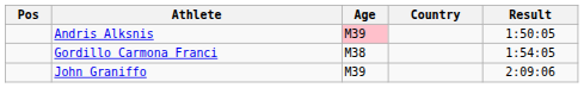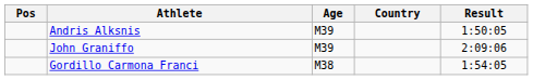 <table class="wikitable"  style="text-align:center; width:50%;">
 <tr>
 <th>Pos</th>
 <th>Athlete</th>
 <th>Age</th>
 <th>Country</th>
 <th>Result</th>
 </tr>
 <tr>
 <td align=center></td>
 <td align=left><a href='#'>Andris Alksnis</a></td>
-<td align=left style="background: pink;">M39</td>
+<td align=left>M39</td>
 <td align=left></td>
 <td>1:50:05</td>
+</tr>
+<tr>
+<td align=center></td>
+<td align=left><a href='#'>John Graniffo</a></td>
+<td align=left>M39</td>
+<td align=left></td>
+<td>2:09:06</td>
 </tr>
 <tr>
 <td align=center></td>
 <td align=left><a href='#'>Gordillo Carmona Franci</a></td>
 <td align=left>M38</td>
 <td align=left></td>
 <td>1:54:05</td>
 </tr>
-<tr>
-<td align=center></td>
-<td align=left><a href='#'>John Graniffo</a></td>
-<td align=left>M39</td>
-<td align=left></td>
-<td>2:09:06</td>
-</tr>
 </table>
